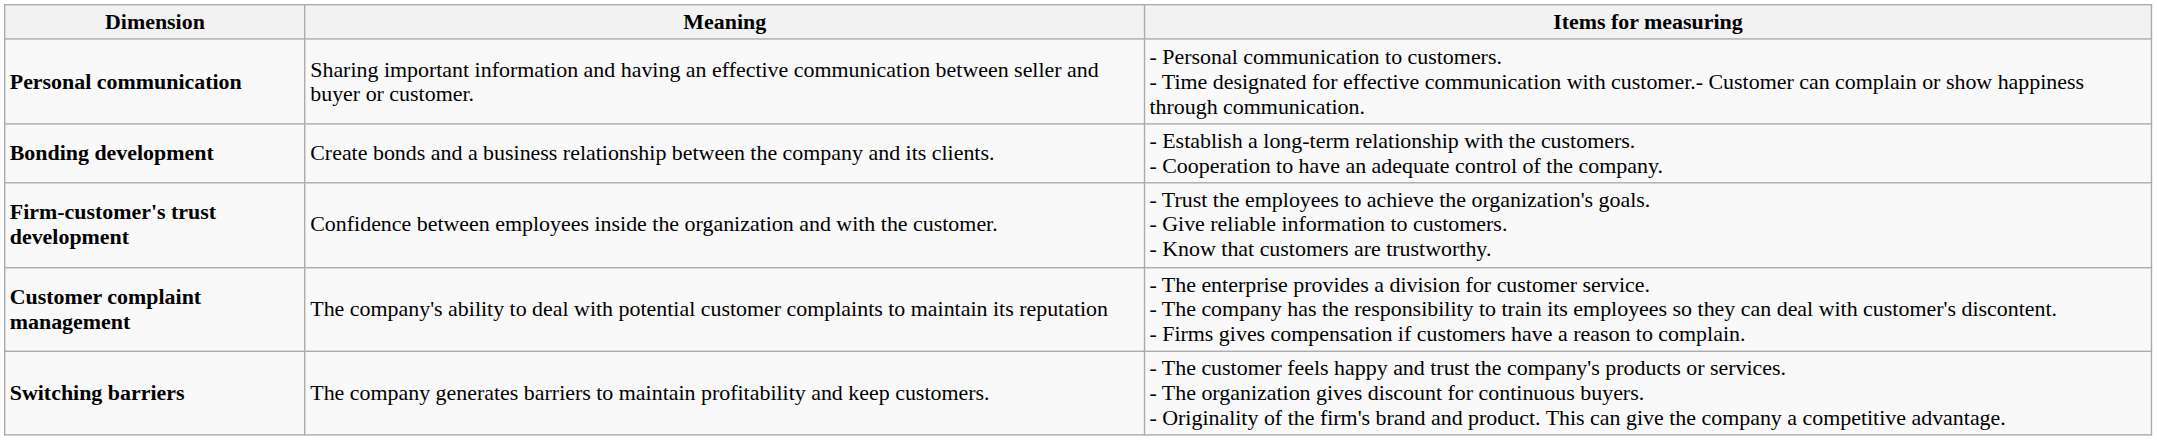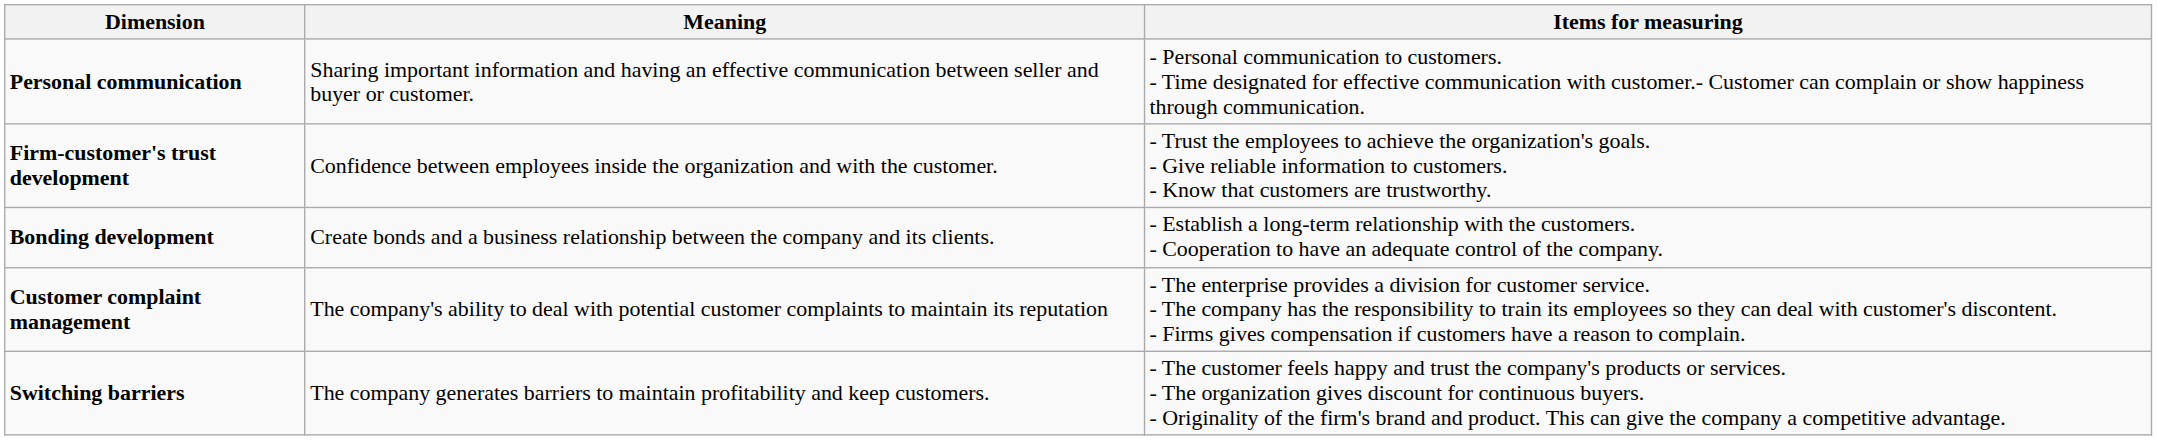 <table class="wikitable">
 <tr>
 <th>Dimension</th>
 <th>Meaning</th>
 <th>Items for measuring</th>
 </tr>
 <tr>
 <td><strong>Personal communication</strong></td>
 <td>Sharing important information and having an effective communication between seller and buyer or customer.</td>
 <td>- Personal communication to customers.<br>- Time designated for effective communication with customer.- Customer can complain or show happiness through communication.</td>
 </tr>
 <tr>
+<td><strong>Firm-customer's trust</strong><br><strong>development</strong></td>
+<td>Confidence between employees inside the organization and with the customer.<strong></strong></td>
+<td>- Trust the employees to achieve the organization's goals.<br>- Give reliable information to customers.<br>- Know that customers are trustworthy.</td>
+</tr>
+<tr>
 <td><strong>Bonding development</strong></td>
 <td>Create bonds and a business relationship between the company and its clients.</td>
 <td>-  Establish a long-term relationship with the customers.<br>- Cooperation to have an adequate control of the company.</td>
-</tr>
-<tr>
-<td><strong>Firm-customer's trust</strong><br><strong>development</strong></td>
-<td>Confidence between employees inside the organization and with the customer.<strong></strong></td>
-<td>- Trust the employees to achieve the organization's goals.<br>- Give reliable information to customers.<br>- Know that customers are trustworthy.</td>
 </tr>
 <tr>
 <td><strong>Customer complaint management</strong></td>
 <td>The company's ability to deal with potential customer complaints to maintain its reputation</td>
 <td>- The enterprise provides a division for customer service.<br>- The company has the responsibility to train its employees so they can deal with customer's discontent.<br>- Firms gives compensation if customers have a reason to complain.</td>
 </tr>
 <tr>
 <td><strong>Switching barriers</strong></td>
 <td>The company generates barriers to maintain profitability and keep customers.</td>
 <td>- The customer feels happy and trust the company's products or services.<br>- The organization gives discount for continuous buyers.<br>- Originality of the firm's brand and product. This can give the company a competitive advantage.</td>
 </tr>
 </table>
